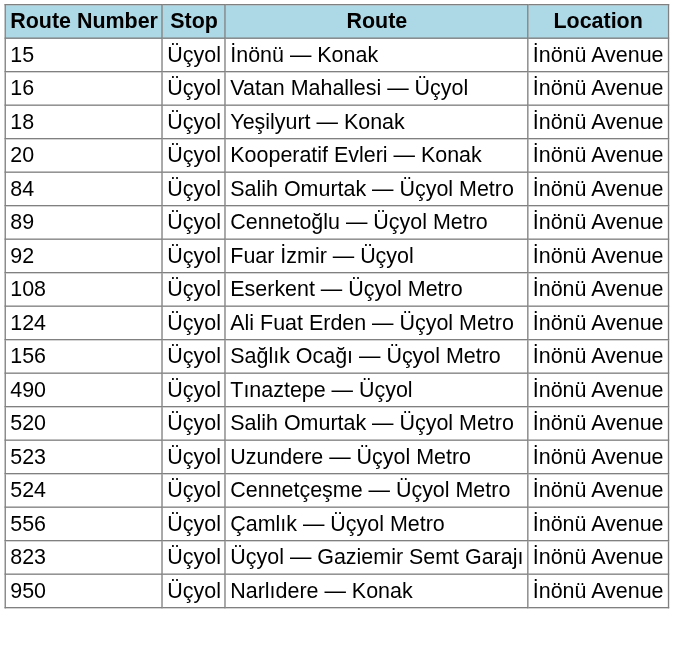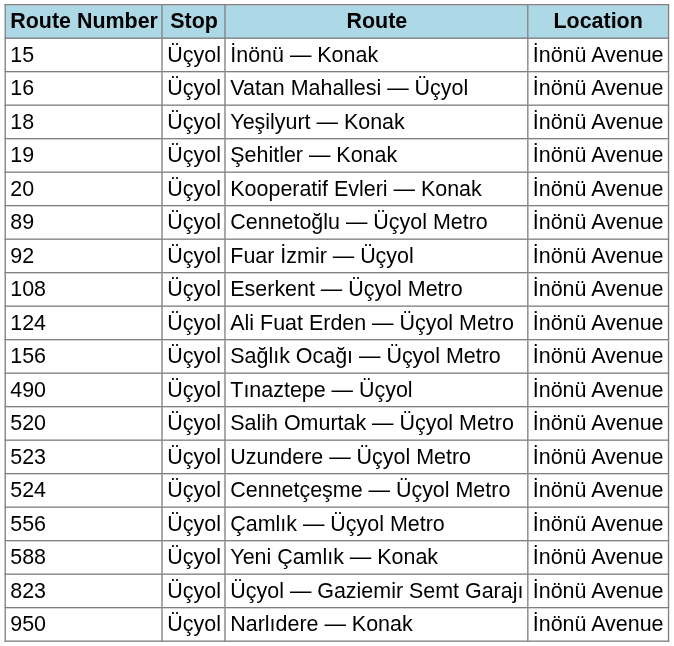 <table class="toccolours" border="1" cellpadding="3" style="border-collapse:collapse; margin: 1em auto;">
 <tr style="background:lightblue;">
 <th>Route Number</th>
 <th>Stop</th>
 <th>Route</th>
 <th>Location</th>
 </tr>
 <tr>
 <td>15</td>
 <td>Üçyol</td>
 <td>İnönü — Konak</td>
 <td>İnönü Avenue</td>
 </tr>
 <tr>
 <td>16</td>
 <td>Üçyol</td>
 <td>Vatan Mahallesi — Üçyol</td>
 <td>İnönü Avenue</td>
 </tr>
 <tr>
 <td>18</td>
 <td>Üçyol</td>
 <td>Yeşilyurt — Konak</td>
 <td>İnönü Avenue</td>
 </tr>
 <tr>
+<td>19</td>
+<td>Üçyol</td>
+<td>Şehitler — Konak</td>
+<td>İnönü Avenue</td>
+</tr>
+<tr>
 <td>20</td>
 <td>Üçyol</td>
 <td>Kooperatif Evleri — Konak</td>
-<td>İnönü Avenue</td>
-</tr>
-<tr>
-<td>84</td>
-<td>Üçyol</td>
-<td>Salih Omurtak — Üçyol Metro</td>
 <td>İnönü Avenue</td>
 </tr>
 <tr>
 <td>89</td>
 <td>Üçyol</td>
 <td>Cennetoğlu — Üçyol Metro</td>
 <td>İnönü Avenue</td>
 </tr>
 <tr>
 <td>92</td>
 <td>Üçyol</td>
 <td>Fuar İzmir — Üçyol</td>
 <td>İnönü Avenue</td>
 </tr>
 <tr>
 <td>108</td>
 <td>Üçyol</td>
 <td>Eserkent — Üçyol Metro</td>
 <td>İnönü Avenue</td>
 </tr>
 <tr>
 <td>124</td>
 <td>Üçyol</td>
 <td>Ali Fuat Erden — Üçyol Metro</td>
 <td>İnönü Avenue</td>
 </tr>
 <tr>
 <td>156</td>
 <td>Üçyol</td>
 <td>Sağlık Ocağı — Üçyol Metro</td>
 <td>İnönü Avenue</td>
 </tr>
 <tr>
 <td>490</td>
 <td>Üçyol</td>
 <td>Tınaztepe — Üçyol</td>
 <td>İnönü Avenue</td>
 </tr>
 <tr>
 <td>520</td>
 <td>Üçyol</td>
 <td>Salih Omurtak — Üçyol Metro</td>
 <td>İnönü Avenue</td>
 </tr>
 <tr>
 <td>523</td>
 <td>Üçyol</td>
 <td>Uzundere — Üçyol Metro</td>
 <td>İnönü Avenue</td>
 </tr>
 <tr>
 <td>524</td>
 <td>Üçyol</td>
 <td>Cennetçeşme — Üçyol Metro</td>
 <td>İnönü Avenue</td>
 </tr>
 <tr>
 <td>556</td>
 <td>Üçyol</td>
 <td>Çamlık — Üçyol Metro</td>
 <td>İnönü Avenue</td>
 </tr>
 <tr>
+<td>588</td>
+<td>Üçyol</td>
+<td>Yeni Çamlık — Konak</td>
+<td>İnönü Avenue</td>
+</tr>
+<tr>
 <td>823</td>
 <td>Üçyol</td>
 <td>Üçyol — Gaziemir Semt Garajı</td>
 <td>İnönü Avenue</td>
 </tr>
 <tr>
 <td>950</td>
 <td>Üçyol</td>
 <td>Narlıdere — Konak</td>
 <td>İnönü Avenue</td>
 </tr>
 </table>
